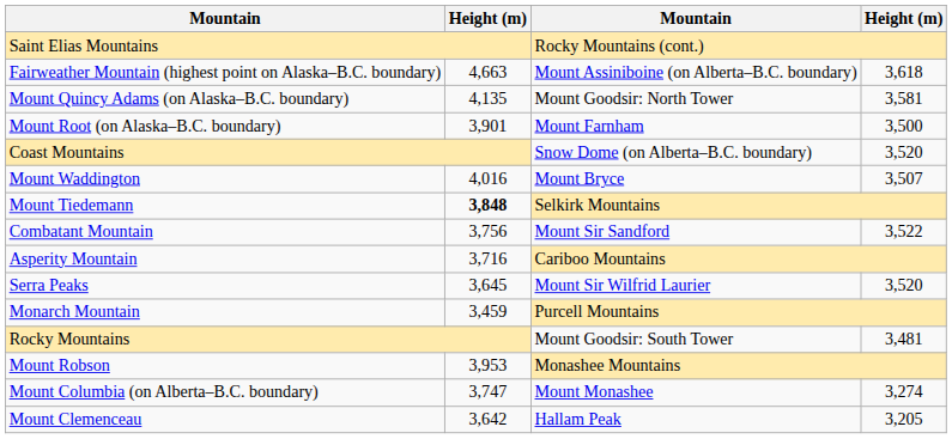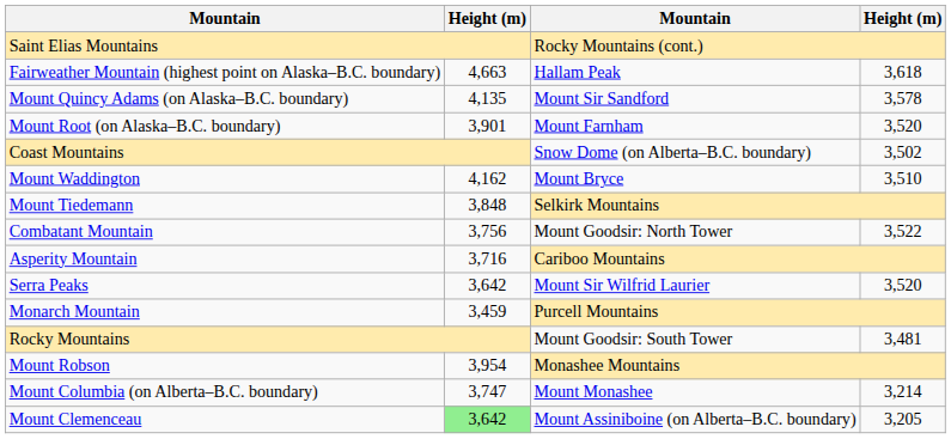 <table class="wikitable">
 <tr>
 <th>Mountain</th>
 <th>Height (m)</th>
 <th>Mountain</th>
 <th>Height (m)</th>
 </tr>
 <tr style="background:#ffebad;">
 <td colspan="2">Saint Elias Mountains</td>
 <td colspan="2">Rocky Mountains (cont.)</td>
 </tr>
 <tr>
 <td><a href='#'>Fairweather Mountain</a> (highest point on Alaska–B.C. boundary)</td>
 <td style="text-align: center">4,663</td>
-<td><a href='#'>Mount Assiniboine</a> (on Alberta–B.C. boundary)</td>
+<td><a href='#'>Hallam Peak</a></td>
 <td style="text-align: center">3,618</td>
 </tr>
 <tr>
 <td><a href='#'>Mount Quincy Adams</a> (on Alaska–B.C. boundary)</td>
 <td style="text-align: center">4,135</td>
-<td>Mount Goodsir: North Tower</td>
-<td style="text-align: center">3,581</td>
+<td><a href='#'>Mount Sir Sandford</a></td>
+<td style="text-align: center">3,578</td>
 </tr>
 <tr>
 <td><a href='#'>Mount Root</a> (on Alaska–B.C. boundary)</td>
 <td style="text-align: center">3,901</td>
 <td><a href='#'>Mount Farnham</a></td>
-<td style="text-align: center">3,500</td>
+<td style="text-align: center">3,520</td>
 </tr>
 <tr>
 <td style="background:#ffebad;" colspan="2">Coast Mountains</td>
 <td><a href='#'>Snow Dome</a> (on Alberta–B.C. boundary)</td>
-<td style="text-align: center">3,520</td>
+<td style="text-align: center">3,502</td>
 </tr>
 <tr>
 <td><a href='#'>Mount Waddington</a></td>
-<td style="text-align: center">4,016</td>
+<td style="text-align: center">4,162</td>
 <td><a href='#'>Mount Bryce</a></td>
-<td style="text-align: center">3,507</td>
+<td style="text-align: center">3,510</td>
 </tr>
 <tr>
 <td><a href='#'>Mount Tiedemann</a></td>
-<td style="text-align: center"><strong>3,848</strong></td>
+<td style="text-align: center">3,848</td>
 <td style="background:#ffebad;" colspan="2">Selkirk Mountains</td>
 </tr>
 <tr>
 <td><a href='#'>Combatant Mountain</a></td>
 <td style="text-align: center">3,756</td>
-<td><a href='#'>Mount Sir Sandford</a></td>
+<td>Mount Goodsir: North Tower</td>
 <td style="text-align: center">3,522</td>
 </tr>
 <tr>
 <td><a href='#'>Asperity Mountain</a></td>
 <td style="text-align: center">3,716</td>
 <td style="background:#ffebad;" colspan="2">Cariboo Mountains</td>
 </tr>
 <tr>
 <td><a href='#'>Serra Peaks</a></td>
-<td style="text-align: center">3,645</td>
+<td style="text-align: center">3,642</td>
 <td><a href='#'>Mount Sir Wilfrid Laurier</a></td>
 <td style="text-align: center">3,520</td>
 </tr>
 <tr>
 <td><a href='#'>Monarch Mountain</a></td>
 <td style="text-align: center">3,459</td>
 <td style="background:#ffebad;" colspan="2">Purcell Mountains</td>
 </tr>
 <tr>
 <td style="background:#ffebad;" colspan="2">Rocky Mountains</td>
 <td>Mount Goodsir: South Tower</td>
 <td style="text-align: center">3,481</td>
 </tr>
 <tr>
 <td><a href='#'>Mount Robson</a></td>
-<td style="text-align: center">3,953</td>
+<td style="text-align: center">3,954</td>
 <td style="background:#ffebad;" colspan="2">Monashee Mountains</td>
 </tr>
 <tr>
 <td><a href='#'>Mount Columbia</a> (on Alberta–B.C. boundary)</td>
 <td style="text-align: center">3,747</td>
 <td><a href='#'>Mount Monashee</a></td>
-<td style="text-align: center">3,274</td>
+<td style="text-align: center">3,214</td>
 </tr>
 <tr>
 <td><a href='#'>Mount Clemenceau</a></td>
-<td style="text-align: center">3,642</td>
-<td><a href='#'>Hallam Peak</a></td>
+<td style="background: lightgreen; text-align: center">3,642</td>
+<td><a href='#'>Mount Assiniboine</a> (on Alberta–B.C. boundary)</td>
 <td style="text-align: center">3,205</td>
 </tr>
 </table>
